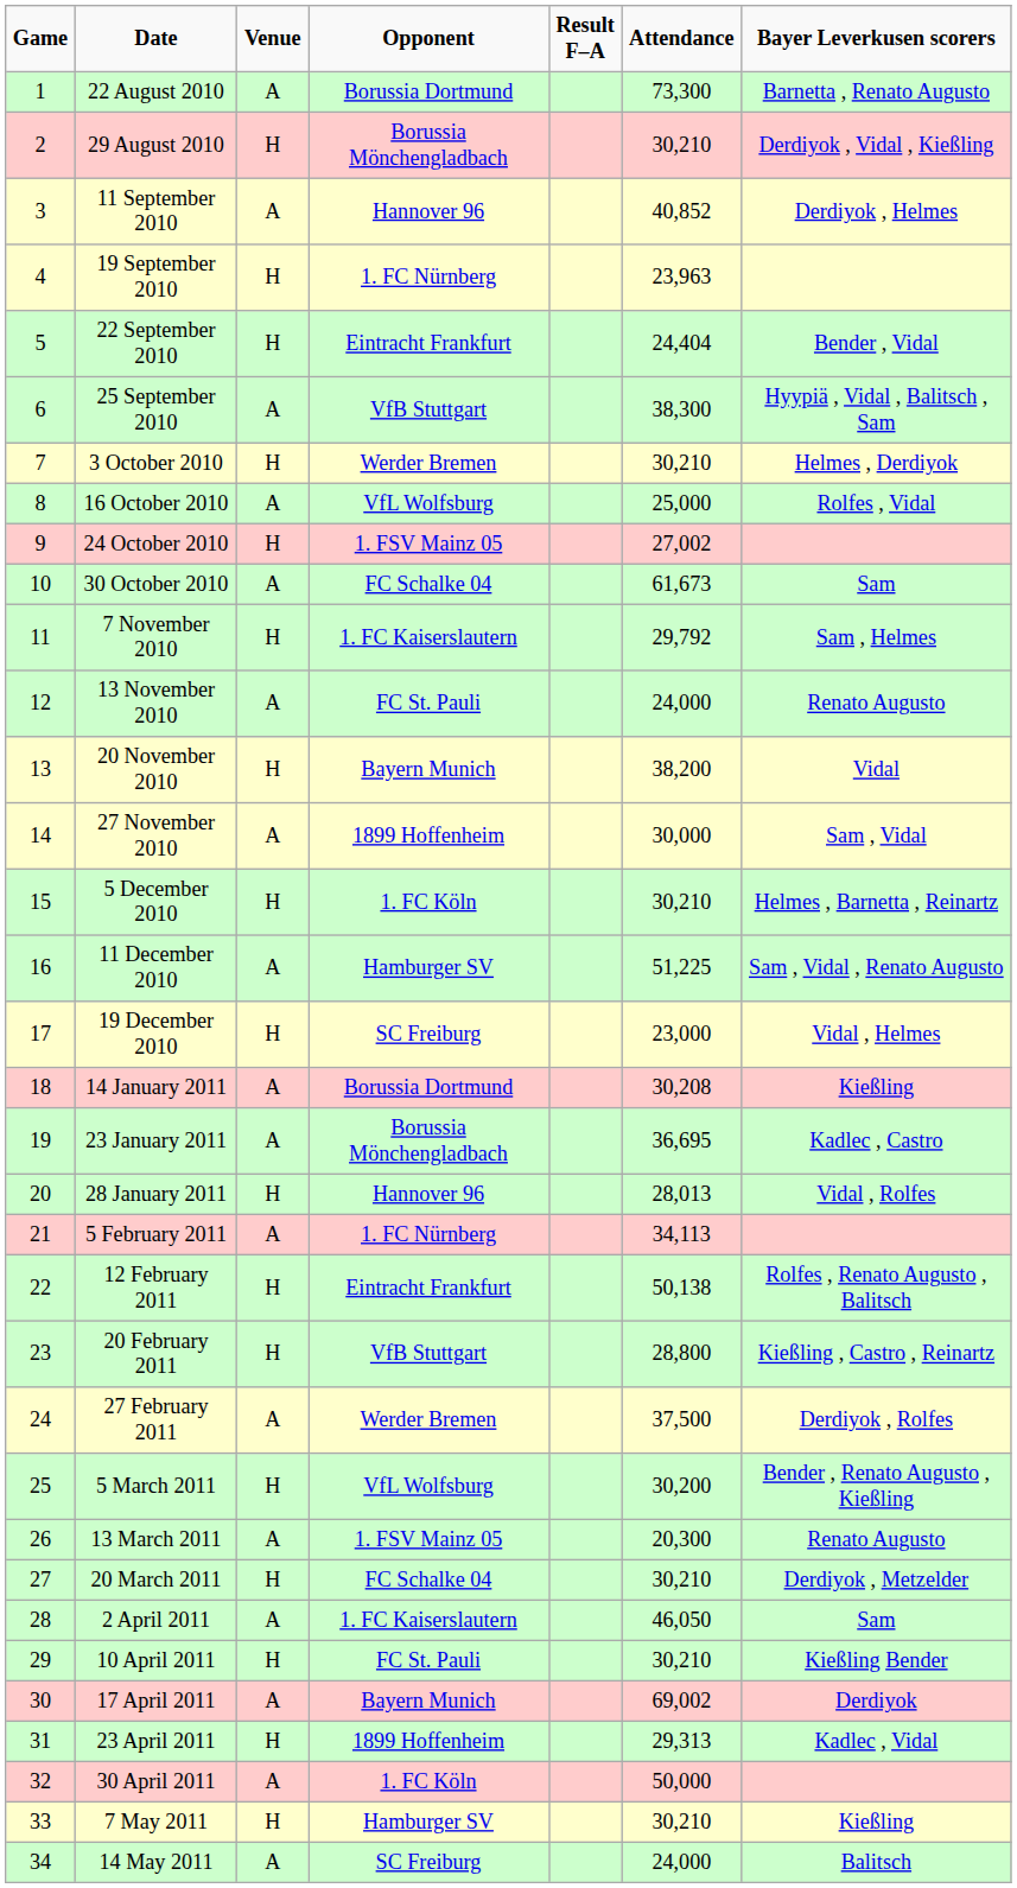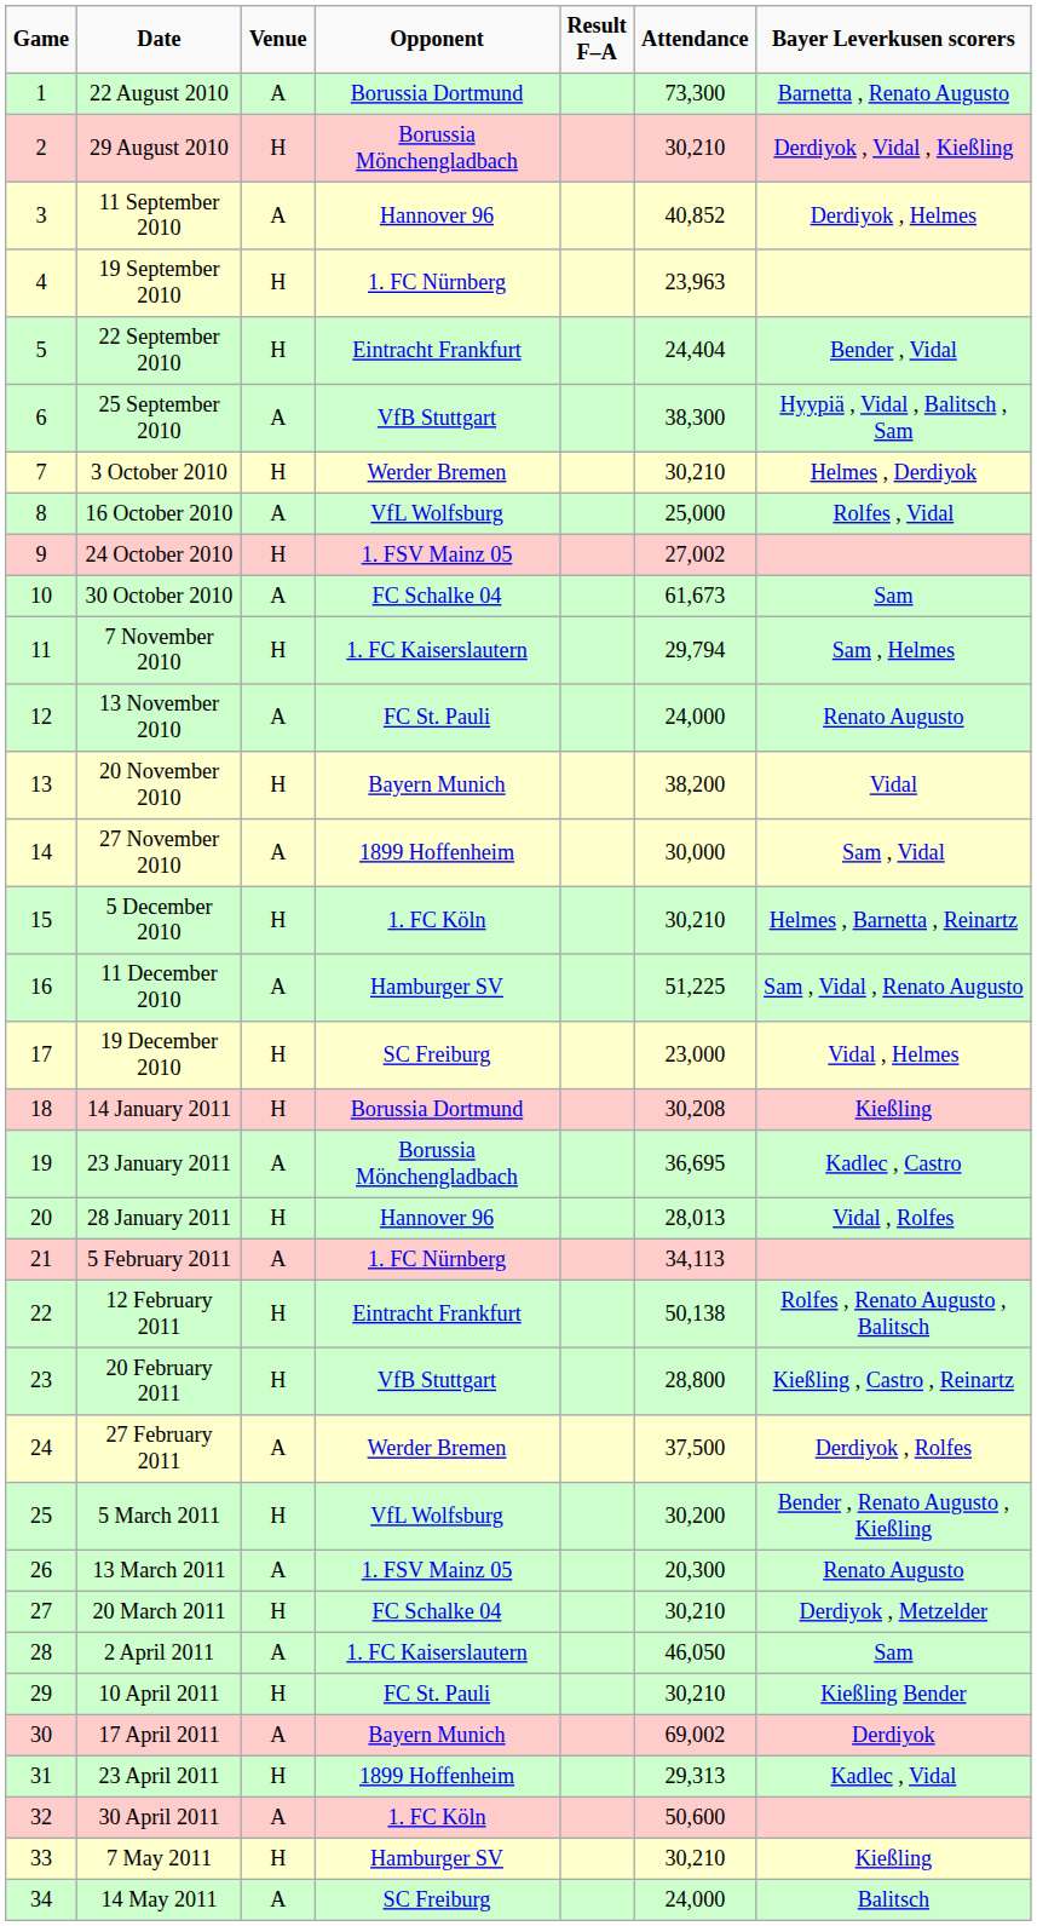 <table border="2" cellpadding="4" cellspacing="0" style="text-align:center; background: #f9f9f9; border: 1px #aaa solid; border-collapse: collapse; font-size: smaller;">
 <tr>
 <th>Game</th>
 <th>Date</th>
 <th>Venue</th>
 <th width="140px">Opponent</th>
 <th>Result<br>F–A</th>
 <th>Attendance</th>
 <th>Bayer Leverkusen scorers</th>
 </tr>
 <tr bgcolor="#CCFFCC">
 <td>1</td>
 <td>22 August 2010</td>
 <td>A</td>
 <td><a href='#'>Borussia Dortmund</a></td>
 <td></td>
 <td>73,300</td>
 <td><a href='#'>Barnetta</a> , <a href='#'>Renato Augusto</a> </td>
 </tr>
 <tr bgcolor="#FFCCCC">
 <td>2</td>
 <td>29 August 2010</td>
 <td>H</td>
 <td><a href='#'>Borussia Mönchengladbach</a></td>
 <td></td>
 <td>30,210</td>
 <td><a href='#'>Derdiyok</a> , <a href='#'>Vidal</a> , <a href='#'>Kießling</a> </td>
 </tr>
 <tr bgcolor="#FFFFCC">
 <td>3</td>
 <td>11 September 2010</td>
 <td>A</td>
 <td><a href='#'>Hannover 96</a></td>
 <td></td>
 <td>40,852</td>
 <td><a href='#'>Derdiyok</a> , <a href='#'>Helmes</a> </td>
 </tr>
 <tr bgcolor="#FFFFCC">
 <td>4</td>
 <td>19 September 2010</td>
 <td>H</td>
 <td><a href='#'>1. FC Nürnberg</a></td>
 <td></td>
 <td>23,963</td>
 <td></td>
 </tr>
 <tr bgcolor="#CCFFCC">
 <td>5</td>
 <td>22 September 2010</td>
 <td>H</td>
 <td><a href='#'>Eintracht Frankfurt</a></td>
 <td></td>
 <td>24,404</td>
 <td><a href='#'>Bender</a> , <a href='#'>Vidal</a> </td>
 </tr>
 <tr bgcolor="#CCFFCC">
 <td>6</td>
 <td>25 September 2010</td>
 <td>A</td>
 <td><a href='#'>VfB Stuttgart</a></td>
 <td></td>
 <td>38,300</td>
 <td><a href='#'>Hyypiä</a> , <a href='#'>Vidal</a> , <a href='#'>Balitsch</a> , <a href='#'>Sam</a> </td>
 </tr>
 <tr bgcolor="#FFFFCC">
 <td>7</td>
 <td>3 October 2010</td>
 <td>H</td>
 <td><a href='#'>Werder Bremen</a></td>
 <td></td>
 <td>30,210</td>
 <td><a href='#'>Helmes</a> , <a href='#'>Derdiyok</a> </td>
 </tr>
 <tr bgcolor="#CCFFCC">
 <td>8</td>
 <td>16 October 2010</td>
 <td>A</td>
 <td><a href='#'>VfL Wolfsburg</a></td>
 <td></td>
 <td>25,000</td>
 <td><a href='#'>Rolfes</a> , <a href='#'>Vidal</a> </td>
 </tr>
 <tr bgcolor=#FFCCCC>
 <td>9</td>
 <td>24 October 2010</td>
 <td>H</td>
 <td><a href='#'>1. FSV Mainz 05</a></td>
 <td></td>
 <td>27,002</td>
 <td></td>
 </tr>
 <tr bgcolor="#CCFFCC">
 <td>10</td>
 <td>30 October 2010</td>
 <td>A</td>
 <td><a href='#'>FC Schalke 04</a></td>
 <td></td>
 <td>61,673</td>
 <td><a href='#'>Sam</a> </td>
 </tr>
 <tr bgcolor="#CCFFCC">
 <td>11</td>
 <td>7 November 2010</td>
 <td>H</td>
 <td><a href='#'>1. FC Kaiserslautern</a></td>
 <td></td>
-<td>29,792</td>
+<td>29,794</td>
 <td><a href='#'>Sam</a> , <a href='#'>Helmes</a> </td>
 </tr>
 <tr bgcolor="#CCFFCC">
 <td>12</td>
 <td>13 November 2010</td>
 <td>A</td>
 <td><a href='#'>FC St. Pauli</a></td>
 <td></td>
 <td>24,000</td>
 <td><a href='#'>Renato Augusto</a> </td>
 </tr>
 <tr bgcolor="#FFFFCC">
 <td>13</td>
 <td>20 November 2010</td>
 <td>H</td>
 <td><a href='#'>Bayern Munich</a></td>
 <td></td>
 <td>38,200</td>
 <td><a href='#'>Vidal</a> </td>
 </tr>
 <tr bgcolor="#FFFFCC">
 <td>14</td>
 <td>27 November 2010</td>
 <td>A</td>
 <td><a href='#'>1899 Hoffenheim</a></td>
 <td></td>
 <td>30,000</td>
 <td><a href='#'>Sam</a> , <a href='#'>Vidal</a> </td>
 </tr>
 <tr bgcolor="#CCFFCC">
 <td>15</td>
 <td>5 December 2010</td>
 <td>H</td>
 <td><a href='#'>1. FC Köln</a></td>
 <td></td>
 <td>30,210</td>
 <td><a href='#'>Helmes</a> , <a href='#'>Barnetta</a> , <a href='#'>Reinartz</a> </td>
 </tr>
 <tr bgcolor="#CCFFCC">
 <td>16</td>
 <td>11 December 2010</td>
 <td>A</td>
 <td><a href='#'>Hamburger SV</a></td>
 <td></td>
 <td>51,225</td>
 <td><a href='#'>Sam</a> , <a href='#'>Vidal</a> , <a href='#'>Renato Augusto</a> </td>
 </tr>
 <tr bgcolor="#FFFFCC">
 <td>17</td>
 <td>19 December 2010</td>
 <td>H</td>
 <td><a href='#'>SC Freiburg</a></td>
 <td></td>
 <td>23,000</td>
 <td><a href='#'>Vidal</a> , <a href='#'>Helmes</a> </td>
 </tr>
 <tr bgcolor=#FFCCCC>
 <td>18</td>
 <td>14 January 2011</td>
-<td>A</td>
+<td>H</td>
 <td><a href='#'>Borussia Dortmund</a></td>
 <td></td>
 <td>30,208</td>
 <td><a href='#'>Kießling</a> </td>
 </tr>
 <tr bgcolor="#CCFFCC">
 <td>19</td>
 <td>23 January 2011</td>
 <td>A</td>
 <td><a href='#'>Borussia Mönchengladbach</a></td>
 <td></td>
 <td>36,695</td>
 <td><a href='#'>Kadlec</a> , <a href='#'>Castro</a> </td>
 </tr>
 <tr bgcolor="#CCFFCC">
 <td>20</td>
 <td>28 January 2011</td>
 <td>H</td>
 <td><a href='#'>Hannover 96</a></td>
 <td></td>
 <td>28,013</td>
 <td><a href='#'>Vidal</a> , <a href='#'>Rolfes</a> </td>
 </tr>
 <tr bgcolor="#FFCCCC">
 <td>21</td>
 <td>5 February 2011</td>
 <td>A</td>
 <td><a href='#'>1. FC Nürnberg</a></td>
 <td></td>
 <td>34,113</td>
 <td></td>
 </tr>
 <tr bgcolor="#CCFFCC">
 <td>22</td>
 <td>12 February 2011</td>
 <td>H</td>
 <td><a href='#'>Eintracht Frankfurt</a></td>
 <td></td>
 <td>50,138</td>
 <td><a href='#'>Rolfes</a> , <a href='#'>Renato Augusto</a> , <a href='#'>Balitsch</a> </td>
 </tr>
 <tr bgcolor="#CCFFCC">
 <td>23</td>
 <td>20 February 2011</td>
 <td>H</td>
 <td><a href='#'>VfB Stuttgart</a></td>
 <td></td>
 <td>28,800</td>
 <td><a href='#'>Kießling</a> , <a href='#'>Castro</a> , <a href='#'>Reinartz</a> </td>
 </tr>
 <tr bgcolor="#FFFFCC">
 <td>24</td>
 <td>27 February 2011</td>
 <td>A</td>
 <td><a href='#'>Werder Bremen</a></td>
 <td></td>
 <td>37,500</td>
 <td><a href='#'>Derdiyok</a> , <a href='#'>Rolfes</a> </td>
 </tr>
 <tr bgcolor="#CCFFCC">
 <td>25</td>
 <td>5 March 2011</td>
 <td>H</td>
 <td><a href='#'>VfL Wolfsburg</a></td>
 <td></td>
 <td>30,200</td>
 <td><a href='#'>Bender</a> , <a href='#'>Renato Augusto</a> , <a href='#'>Kießling</a> </td>
 </tr>
 <tr bgcolor="#CCFFCC">
 <td>26</td>
 <td>13 March 2011</td>
 <td>A</td>
 <td><a href='#'>1. FSV Mainz 05</a></td>
 <td></td>
 <td>20,300</td>
 <td><a href='#'>Renato Augusto</a> </td>
 </tr>
 <tr bgcolor="#CCFFCC">
 <td>27</td>
 <td>20 March 2011</td>
 <td>H</td>
 <td><a href='#'>FC Schalke 04</a></td>
 <td></td>
 <td>30,210</td>
 <td><a href='#'>Derdiyok</a> , <a href='#'>Metzelder</a> </td>
 </tr>
 <tr bgcolor="#CCFFCC">
 <td>28</td>
 <td>2 April 2011</td>
 <td>A</td>
 <td><a href='#'>1. FC Kaiserslautern</a></td>
 <td></td>
 <td>46,050</td>
 <td><a href='#'>Sam</a> </td>
 </tr>
 <tr bgcolor="#CCFFCC">
 <td>29</td>
 <td>10 April 2011</td>
 <td>H</td>
 <td><a href='#'>FC St. Pauli</a></td>
 <td></td>
 <td>30,210</td>
 <td><a href='#'>Kießling</a>  <a href='#'>Bender</a> </td>
 </tr>
 <tr bgcolor="#FFCCCC">
 <td>30</td>
 <td>17 April 2011</td>
 <td>A</td>
 <td><a href='#'>Bayern Munich</a></td>
 <td></td>
 <td>69,002</td>
 <td><a href='#'>Derdiyok</a> </td>
 </tr>
 <tr bgcolor="#CCFFCC">
 <td>31</td>
 <td>23 April 2011</td>
 <td>H</td>
 <td><a href='#'>1899 Hoffenheim</a></td>
 <td></td>
 <td>29,313</td>
 <td><a href='#'>Kadlec</a> , <a href='#'>Vidal</a> </td>
 </tr>
 <tr bgcolor="#FFCCCC">
 <td>32</td>
 <td>30 April 2011</td>
 <td>A</td>
 <td><a href='#'>1. FC Köln</a></td>
 <td></td>
-<td>50,000</td>
+<td>50,600</td>
 <td></td>
 </tr>
 <tr bgcolor="#FFFFCC">
 <td>33</td>
 <td>7 May 2011</td>
 <td>H</td>
 <td><a href='#'>Hamburger SV</a></td>
 <td></td>
 <td>30,210</td>
 <td><a href='#'>Kießling</a> </td>
 </tr>
 <tr bgcolor="#CCFFCC">
 <td>34</td>
 <td>14 May 2011</td>
 <td>A</td>
 <td><a href='#'>SC Freiburg</a></td>
 <td></td>
 <td>24,000</td>
 <td><a href='#'>Balitsch</a> </td>
 </tr>
 </table>
